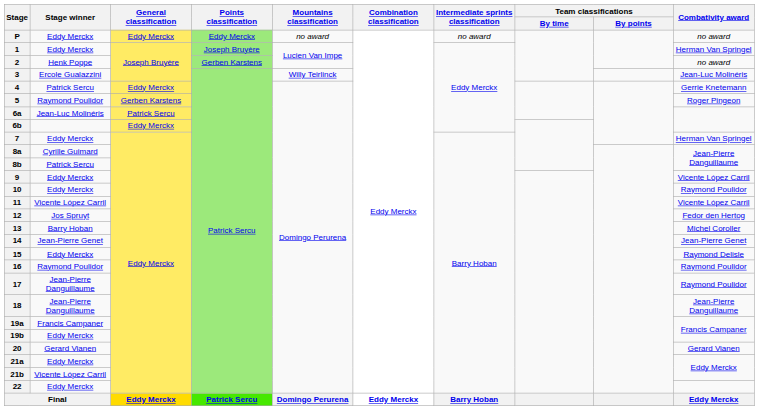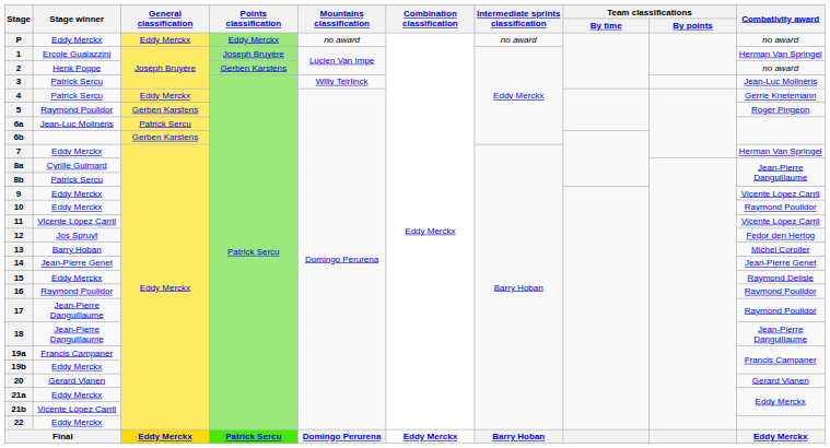 <table class="wikitable" style="text-align:center; font-size:smaller; clear:both;">
 <tr>
 <th scope="col" style="width:1%;" rowspan="2">Stage</th>
 <th scope="col" style="width:11%;" rowspan="2">Stage winner</th>
 <th scope="col" style="width:11%;" rowspan="2"><a href='#'>General classification</a><br></th>
 <th scope="col" style="width:11%;" rowspan="2"><a href='#'>Points classification</a><br></th>
 <th scope="col" style="width:11%;" rowspan="2"><a href='#'>Mountains classification</a></th>
 <th scope="col" style="width:11%;" rowspan="2"><a href='#'>Combination classification</a><br></th>
 <th scope="col" style="width:11%;" rowspan="2"><a href='#'>Intermediate sprints classification</a></th>
 <th scope="col" style="width:22%;" colspan="2">Team classifications</th>
 <th scope="col" style="width:11%;" rowspan="2"><a href='#'>Combativity award</a></th>
 </tr>
 <tr>
 <th scope="col" style="width:11%;"><a href='#'>By time</a></th>
 <th scope="col" style="width:11%;"><a href='#'>By points</a></th>
 </tr>
 <tr>
 <th scope="row">P</th>
 <td><a href='#'>Eddy Merckx</a></td>
 <td style="background:#FFEB64;"><a href='#'>Eddy Merckx</a></td>
 <td style="background:#9CE97B;"><a href='#'>Eddy Merckx</a></td>
 <td><em>no award</em></td>
 <td style="background:white;" rowspan="27"><a href='#'>Eddy Merckx</a></td>
 <td><em>no award</em></td>
 <td rowspan="4"></td>
 <td rowspan="3"></td>
 <td><em>no award</em></td>
 </tr>
 <tr>
 <th scope="row">1</th>
-<td><a href='#'>Eddy Merckx</a></td>
+<td><a href='#'>Ercole Gualazzini</a></td>
 <td style="background:#FFEB64;" rowspan="3"><a href='#'>Joseph Bruyère</a></td>
 <td style="background:#9CE97B;"><a href='#'>Joseph Bruyère</a></td>
 <td rowspan="2"><a href='#'>Lucien Van Impe</a></td>
 <td rowspan="7"><a href='#'>Eddy Merckx</a></td>
 <td><a href='#'>Herman Van Springel</a></td>
 </tr>
 <tr>
 <th scope="row">2</th>
 <td><a href='#'>Henk Poppe</a></td>
 <td style="background:#9CE97B;"><a href='#'>Gerben Karstens</a></td>
 <td><em>no award</em></td>
 </tr>
 <tr>
 <th scope="row">3</th>
-<td><a href='#'>Ercole Gualazzini</a></td>
+<td><a href='#'>Patrick Sercu</a></td>
 <td style="background:#9CE97B;" rowspan="24"><a href='#'>Patrick Sercu</a></td>
 <td><a href='#'>Willy Teirlinck</a></td>
 <td></td>
 <td><a href='#'>Jean-Luc Molinéris</a></td>
 </tr>
 <tr>
 <th scope="row">4</th>
 <td><a href='#'>Patrick Sercu</a></td>
 <td style="background:#FFEB64;"><a href='#'>Eddy Merckx</a></td>
 <td rowspan="23"><a href='#'>Domingo Perurena</a></td>
 <td rowspan="3"></td>
 <td rowspan="5"></td>
 <td><a href='#'>Gerrie Knetemann</a></td>
 </tr>
 <tr>
 <th scope="row">5</th>
 <td><a href='#'>Raymond Poulidor</a></td>
 <td style="background:#FFEB64;"><a href='#'>Gerben Karstens</a></td>
 <td><a href='#'>Roger Pingeon</a></td>
 </tr>
 <tr>
 <th scope="row">6a</th>
 <td><a href='#'>Jean-Luc Molinéris</a></td>
 <td style="background:#FFEB64;"><a href='#'>Patrick Sercu</a></td>
 <td rowspan="2"></td>
 </tr>
 <tr>
 <th scope="row">6b</th>
 <td></td>
-<td style="background:#FFEB64;"><a href='#'>Eddy Merckx</a></td>
+<td style="background:#FFEB64;"><a href='#'>Gerben Karstens</a></td>
 <td rowspan="4"></td>
 </tr>
 <tr>
 <th scope="row">7</th>
 <td><a href='#'>Eddy Merckx</a></td>
 <td style="background:#FFEB64;" rowspan="19"><a href='#'>Eddy Merckx</a></td>
 <td rowspan="19"><a href='#'>Barry Hoban</a></td>
 <td><a href='#'>Herman Van Springel</a></td>
 </tr>
 <tr>
 <th scope="row">8a</th>
 <td><a href='#'>Cyrille Guimard</a></td>
 <td rowspan="18"></td>
 <td rowspan="2"><a href='#'>Jean-Pierre Danguillaume</a></td>
 </tr>
 <tr>
 <th scope="row">8b</th>
 <td><a href='#'>Patrick Sercu</a></td>
 </tr>
 <tr>
 <th scope="row">9</th>
 <td><a href='#'>Eddy Merckx</a></td>
 <td rowspan="16"></td>
 <td><a href='#'>Vicente López Carril</a></td>
 </tr>
 <tr>
 <th scope="row">10</th>
 <td><a href='#'>Eddy Merckx</a></td>
 <td><a href='#'>Raymond Poulidor</a></td>
 </tr>
 <tr>
 <th scope="row">11</th>
 <td><a href='#'>Vicente López Carril</a></td>
 <td><a href='#'>Vicente López Carril</a></td>
 </tr>
 <tr>
 <th scope="row">12</th>
 <td><a href='#'>Jos Spruyt</a></td>
 <td><a href='#'>Fedor den Hertog</a></td>
 </tr>
 <tr>
 <th scope="row">13</th>
 <td><a href='#'>Barry Hoban</a></td>
 <td><a href='#'>Michel Coroller</a></td>
 </tr>
 <tr>
 <th scope="row">14</th>
 <td><a href='#'>Jean-Pierre Genet</a></td>
 <td><a href='#'>Jean-Pierre Genet</a></td>
 </tr>
 <tr>
 <th scope="row">15</th>
 <td><a href='#'>Eddy Merckx</a></td>
 <td><a href='#'>Raymond Delisle</a></td>
 </tr>
 <tr>
 <th scope="row">16</th>
 <td><a href='#'>Raymond Poulidor</a></td>
 <td><a href='#'>Raymond Poulidor</a></td>
 </tr>
 <tr>
 <th scope="row">17</th>
 <td><a href='#'>Jean-Pierre Danguillaume</a></td>
 <td><a href='#'>Raymond Poulidor</a></td>
 </tr>
 <tr>
 <th scope="row">18</th>
 <td><a href='#'>Jean-Pierre Danguillaume</a></td>
 <td><a href='#'>Jean-Pierre Danguillaume</a></td>
 </tr>
 <tr>
 <th scope="row">19a</th>
 <td><a href='#'>Francis Campaner</a></td>
 <td rowspan="2"><a href='#'>Francis Campaner</a></td>
 </tr>
 <tr>
 <th scope="row">19b</th>
 <td><a href='#'>Eddy Merckx</a></td>
 </tr>
 <tr>
 <th scope="row">20</th>
 <td><a href='#'>Gerard Vianen</a></td>
 <td><a href='#'>Gerard Vianen</a></td>
 </tr>
 <tr>
 <th scope="row">21a</th>
 <td><a href='#'>Eddy Merckx</a></td>
 <td rowspan="2"><a href='#'>Eddy Merckx</a></td>
 </tr>
 <tr>
 <th scope="row">21b</th>
 <td><a href='#'>Vicente López Carril</a></td>
 </tr>
 <tr>
 <th scope="row">22</th>
 <td><a href='#'>Eddy Merckx</a></td>
 <td></td>
 </tr>
 <tr>
 <th scope="row" colspan="2">Final</th>
 <th style="background:#FFDB00;"><a href='#'>Eddy Merckx</a></th>
 <th style="background:#46E800;"><a href='#'>Patrick Sercu</a></th>
 <th><a href='#'>Domingo Perurena</a></th>
 <th style="background:white;"><a href='#'>Eddy Merckx</a></th>
 <th><a href='#'>Barry Hoban</a></th>
 <th></th>
 <th></th>
 <th><a href='#'>Eddy Merckx</a></th>
 </tr>
 </table>
